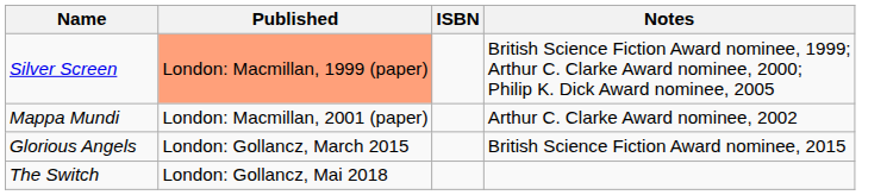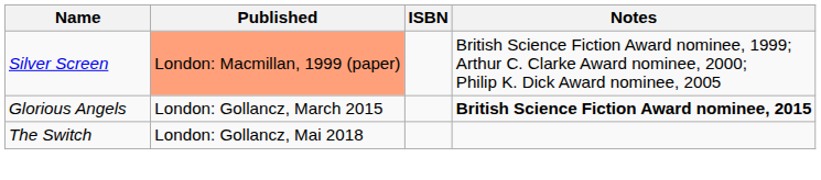 <table class="wikitable sortable" id="noveltable" border="1">
 <tr>
 <th Width=18%>Name</th>
 <th>Published</th>
 <th>ISBN</th>
 <th>Notes</th>
 </tr>
 <tr>
 <td><a href='#'><em>Silver Screen</em></a></td>
 <td style="background: lightsalmon;">London: Macmillan, 1999 (paper)</td>
 <td></td>
 <td>British Science Fiction Award nominee, 1999;<br>Arthur C. Clarke Award nominee, 2000;<br>Philip K. Dick Award nominee, 2005</td>
 </tr>
 <tr>
-<td><em>Mappa Mundi</em></td>
-<td>London: Macmillan, 2001 (paper)</td>
-<td></td>
-<td>Arthur C. Clarke Award nominee, 2002</td>
-</tr>
-<tr>
 <td><em>Glorious Angels</em></td>
 <td>London: Gollancz, March 2015</td>
 <td></td>
-<td>British Science Fiction Award nominee, 2015</td>
+<td><strong>British Science Fiction Award nominee, 2015</strong></td>
 </tr>
 <tr>
 <td><em>The Switch</em></td>
 <td>London: Gollancz, Mai 2018</td>
 <td></td>
 <td></td>
 </tr>
 </table>
